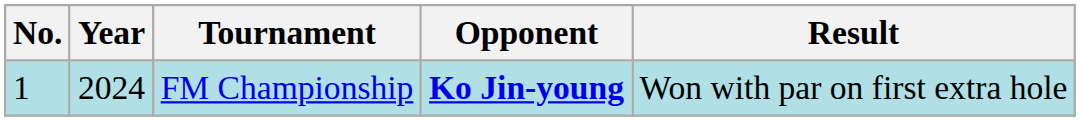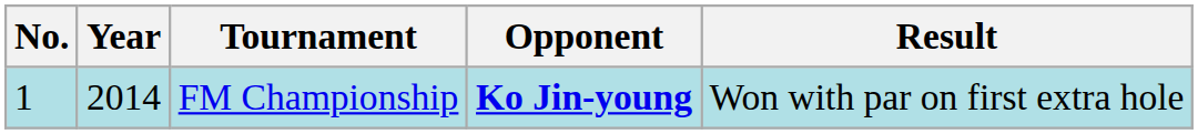 <table class="wikitable" style="font-size:95%;">
 <tr>
 <th>No.</th>
 <th>Year</th>
 <th>Tournament</th>
 <th>Opponent</th>
 <th>Result</th>
 </tr>
 <tr style="background:#B0E0E6;">
 <td>1</td>
-<td>2024</td>
+<td>2014</td>
 <td><a href='#'>FM Championship</a></td>
 <td><strong> <a href='#'>Ko Jin-young</a></strong></td>
 <td>Won with par on first extra hole</td>
 </tr>
 </table>
